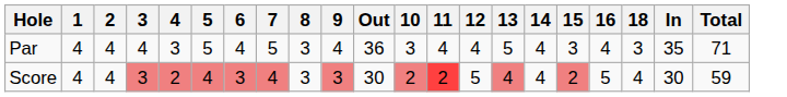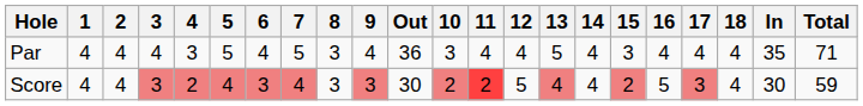 <table class=wikitable style="font-size: 95%; text-align:center">
 <tr>
 <th align="left">Hole</th>
 <th style="width:20px">1</th>
 <th style="width:20px">2</th>
 <th style="width:20px">3</th>
 <th style="width:20px">4</th>
 <th style="width:20px">5</th>
 <th style="width:20px">6</th>
 <th style="width:20px">7</th>
 <th style="width:20px">8</th>
 <th style="width:20px">9</th>
 <th style="width:25px">Out</th>
 <th style="width:20px">10</th>
 <th style="width:20px">11</th>
 <th style="width:20px">12</th>
 <th style="width:20px">13</th>
 <th style="width:20px">14</th>
 <th style="width:20px">15</th>
 <th style="width:20px">16</th>
+<th style="width:20px">17</th>
 <th style="width:20px">18</th>
 <th style="width:25px">In</th>
 <th style="width:40px">Total</th>
 </tr>
 <tr>
 <td align=left>Par</td>
 <td>4</td>
 <td>4</td>
 <td>4</td>
 <td>3</td>
 <td>5</td>
 <td>4</td>
 <td>5</td>
 <td>3</td>
 <td>4</td>
 <td>36</td>
 <td>3</td>
 <td>4</td>
 <td>4</td>
 <td>5</td>
 <td>4</td>
 <td>3</td>
 <td>4</td>
-<td>3</td>
+<td>4</td>
+<td>4</td>
 <td>35</td>
 <td>71</td>
 </tr>
 <tr>
 <td align=left>Score</td>
 <td>4</td>
 <td>4</td>
 <td style="background:#f08080;">3</td>
 <td style="background:#f08080;">2</td>
 <td style="background:#f08080;">4</td>
 <td style="background:#f08080;">3</td>
 <td style="background:#f08080;">4</td>
 <td>3</td>
 <td style="background:#f08080;">3</td>
 <td>30</td>
 <td style="background:#f08080;">2</td>
 <td style="background:#ff4040;">2</td>
 <td>5</td>
 <td style="background:#f08080;">4</td>
 <td>4</td>
 <td style="background:#f08080;">2</td>
 <td>5</td>
+<td style="background:#f08080;">3</td>
 <td>4</td>
 <td>30</td>
 <td>59</td>
 </tr>
 </table>
